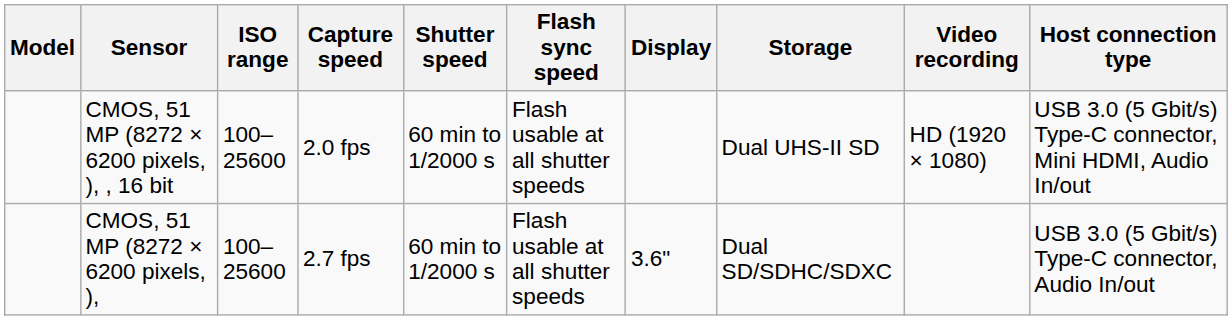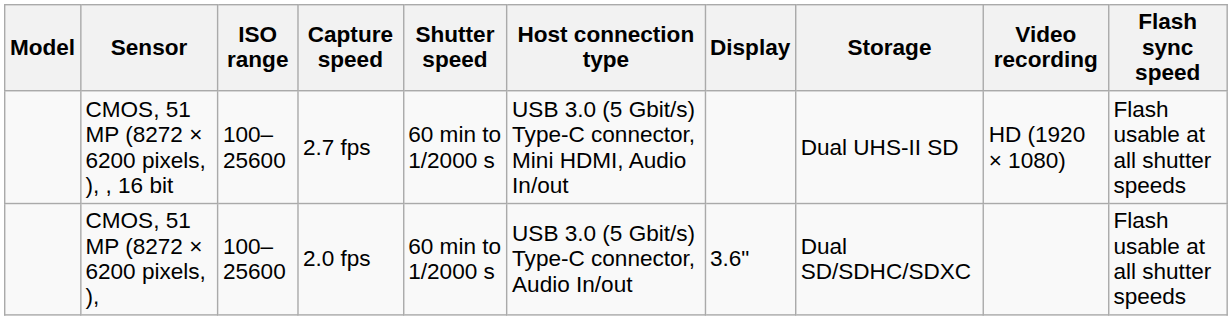 <table class="wikitable">
 <tr>
 <th>Model</th>
 <th>Sensor</th>
 <th>ISO range</th>
 <th>Capture speed</th>
 <th>Shutter speed</th>
-<th>Flash sync speed</th>
+<th>Host connection type</th>
 <th>Display</th>
 <th>Storage</th>
 <th>Video recording</th>
-<th>Host connection type</th>
+<th>Flash sync speed</th>
 </tr>
 <tr>
 <td><strong></strong></td>
 <td>CMOS, 51 MP (8272 × 6200 pixels, ), , 16 bit</td>
 <td>100–25600</td>
-<td>2.0 fps</td>
+<td>2.7 fps</td>
 <td>60 min to 1/2000 s</td>
-<td>Flash usable at all shutter speeds</td>
+<td>USB 3.0 (5 Gbit/s) Type-C connector, Mini HDMI, Audio In/out</td>
 <td></td>
 <td>Dual UHS-II SD</td>
 <td>HD (1920 × 1080)</td>
-<td>USB 3.0 (5 Gbit/s) Type-C connector, Mini HDMI, Audio In/out</td>
+<td>Flash usable at all shutter speeds</td>
 </tr>
 <tr>
 <td><strong></strong></td>
 <td>CMOS, 51 MP (8272 × 6200 pixels, ), </td>
 <td>100–25600</td>
-<td>2.7 fps</td>
+<td>2.0 fps</td>
 <td>60 min to 1/2000 s</td>
-<td>Flash usable at all shutter speeds</td>
+<td>USB 3.0 (5 Gbit/s) Type-C connector, Audio In/out</td>
 <td>3.6"</td>
 <td>Dual SD/SDHC/SDXC</td>
 <td><br></td>
-<td>USB 3.0 (5 Gbit/s) Type-C connector, Audio In/out</td>
+<td>Flash usable at all shutter speeds</td>
 </tr>
 </table>
